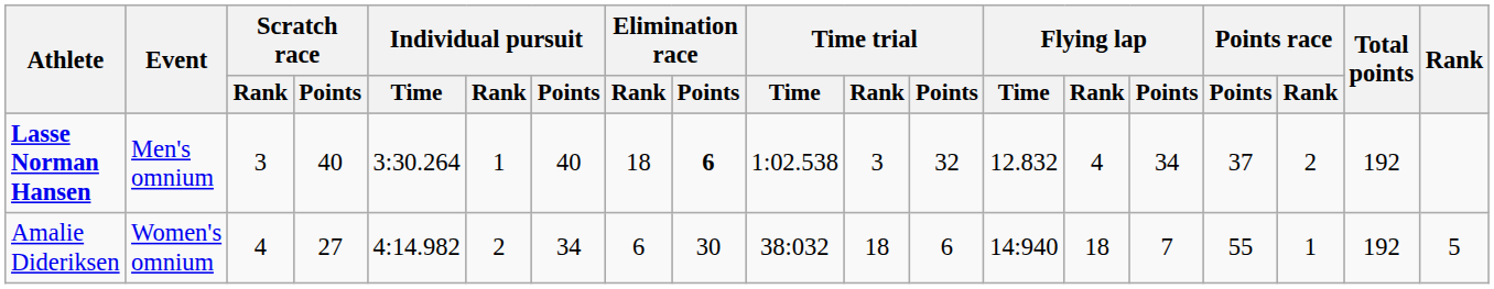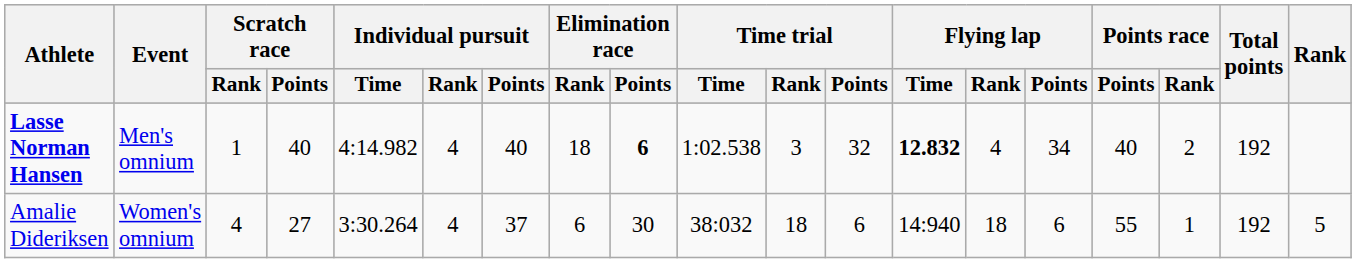 <table class="wikitable" style="font-size:90%">
 <tr>
 <th rowspan="2">Athlete</th>
 <th rowspan="2">Event</th>
 <th colspan=2>Scratch race</th>
 <th colspan=3>Individual pursuit</th>
 <th colspan=2>Elimination race</th>
 <th colspan=3>Time trial</th>
 <th colspan=3>Flying lap</th>
 <th colspan=2>Points race</th>
 <th rowspan=2>Total points</th>
 <th rowspan=2>Rank</th>
 </tr>
 <tr style="font-size:95%">
 <th>Rank</th>
 <th>Points</th>
 <th>Time</th>
 <th>Rank</th>
 <th>Points</th>
 <th>Rank</th>
 <th>Points</th>
 <th>Time</th>
 <th>Rank</th>
 <th>Points</th>
 <th>Time</th>
 <th>Rank</th>
 <th>Points</th>
 <th>Points</th>
 <th>Rank</th>
 </tr>
 <tr align=center>
 <td align=left><strong><a href='#'>Lasse Norman Hansen</a></strong></td>
 <td align=left><a href='#'>Men's omnium</a></td>
-<td>3</td>
+<td>1</td>
 <td>40</td>
-<td>3:30.264</td>
-<td>1</td>
+<td>4:14.982 </td>
+<td>4</td>
 <td>40</td>
 <td>18</td>
 <td><strong>6</strong></td>
 <td>1:02.538</td>
 <td>3</td>
 <td>32</td>
-<td>12.832</td>
+<td><strong>12.832</strong></td>
 <td>4</td>
 <td>34</td>
-<td>37</td>
+<td>40</td>
 <td>2</td>
 <td>192</td>
 <td></td>
 </tr>
 <tr align=center>
 <td align=left><a href='#'>Amalie Dideriksen</a></td>
 <td align=left><a href='#'>Women's omnium</a></td>
 <td>4</td>
 <td>27</td>
-<td>4:14.982 </td>
-<td>2</td>
-<td>34</td>
+<td>3:30.264</td>
+<td>4</td>
+<td>37</td>
 <td>6</td>
 <td>30</td>
 <td>38:032</td>
 <td>18</td>
 <td>6</td>
 <td>14:940</td>
 <td>18</td>
-<td>7</td>
+<td>6</td>
 <td>55</td>
 <td>1</td>
 <td>192</td>
 <td>5</td>
 </tr>
 </table>
